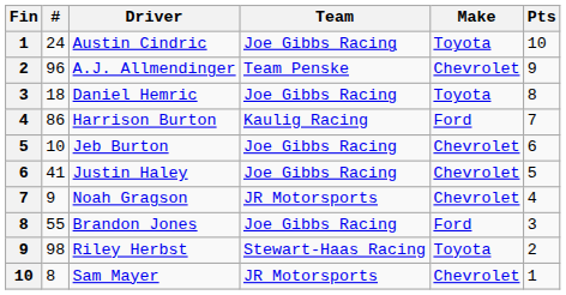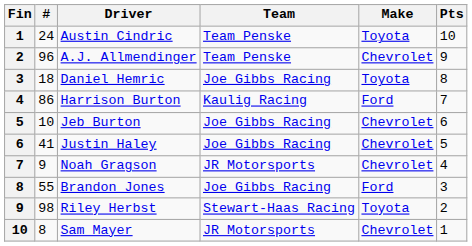 <table class="wikitable" style="font-size:95%">
 <tr>
 <th>Fin</th>
 <th>#</th>
 <th>Driver</th>
 <th>Team</th>
 <th>Make</th>
 <th>Pts</th>
 </tr>
 <tr>
 <th>1</th>
 <td>24</td>
 <td><a href='#'>Austin Cindric</a></td>
-<td><a href='#'>Joe Gibbs Racing</a></td>
+<td><a href='#'>Team Penske</a></td>
 <td><a href='#'>Toyota</a></td>
 <td>10</td>
 </tr>
 <tr>
 <th>2</th>
 <td>96</td>
 <td><a href='#'>A.J. Allmendinger</a></td>
 <td><a href='#'>Team Penske</a></td>
 <td><a href='#'>Chevrolet</a></td>
 <td>9</td>
 </tr>
 <tr>
 <th>3</th>
 <td>18</td>
 <td><a href='#'>Daniel Hemric</a></td>
 <td><a href='#'>Joe Gibbs Racing</a></td>
 <td><a href='#'>Toyota</a></td>
 <td>8</td>
 </tr>
 <tr>
 <th>4</th>
 <td>86</td>
 <td><a href='#'>Harrison Burton</a></td>
 <td><a href='#'>Kaulig Racing</a></td>
 <td><a href='#'>Ford</a></td>
 <td>7</td>
 </tr>
 <tr>
 <th>5</th>
 <td>10</td>
 <td><a href='#'>Jeb Burton</a></td>
 <td><a href='#'>Joe Gibbs Racing</a></td>
 <td><a href='#'>Chevrolet</a></td>
 <td>6</td>
 </tr>
 <tr>
 <th>6</th>
 <td>41</td>
 <td><a href='#'>Justin Haley</a></td>
 <td><a href='#'>Joe Gibbs Racing</a></td>
 <td><a href='#'>Chevrolet</a></td>
 <td>5</td>
 </tr>
 <tr>
 <th>7</th>
 <td>9</td>
 <td><a href='#'>Noah Gragson</a></td>
 <td><a href='#'>JR Motorsports</a></td>
 <td><a href='#'>Chevrolet</a></td>
 <td>4</td>
 </tr>
 <tr>
 <th>8</th>
 <td>55</td>
 <td><a href='#'>Brandon Jones</a></td>
 <td><a href='#'>Joe Gibbs Racing</a></td>
 <td><a href='#'>Ford</a></td>
 <td>3</td>
 </tr>
 <tr>
 <th>9</th>
 <td>98</td>
 <td><a href='#'>Riley Herbst</a></td>
 <td><a href='#'>Stewart-Haas Racing</a></td>
 <td><a href='#'>Toyota</a></td>
 <td>2</td>
 </tr>
 <tr>
 <th>10</th>
 <td>8</td>
 <td><a href='#'>Sam Mayer</a></td>
 <td><a href='#'>JR Motorsports</a></td>
 <td><a href='#'>Chevrolet</a></td>
 <td>1</td>
 </tr>
 </table>
